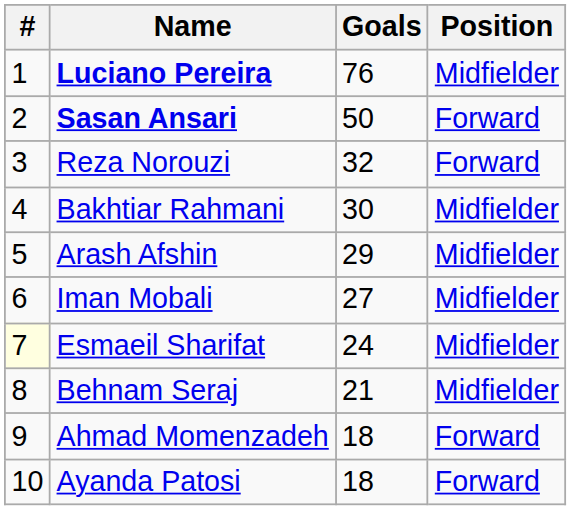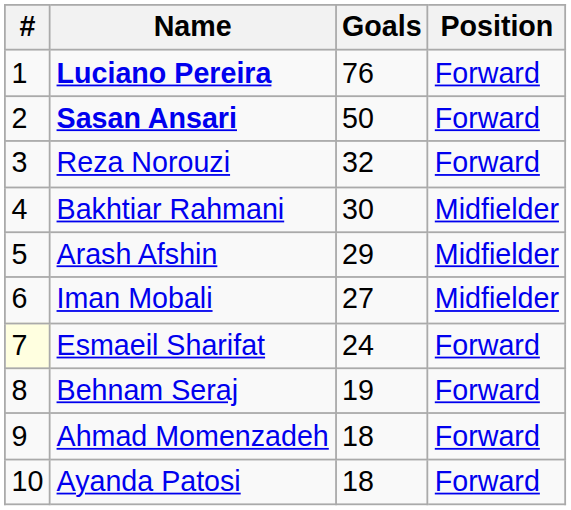 <table class="wikitable">
 <tr>
 <th><strong>#</strong></th>
 <th><strong>Name</strong></th>
 <th><strong>Goals</strong></th>
 <th><strong>Position</strong></th>
 </tr>
 <tr>
 <td>1</td>
 <td><a href='#'><strong>Luciano Pereira</strong></a></td>
 <td>76</td>
-<td><a href='#'>Midfielder</a></td>
+<td><a href='#'>Forward</a></td>
 </tr>
 <tr>
 <td>2</td>
 <td><strong><a href='#'>Sasan Ansari</a></strong></td>
 <td>50</td>
 <td><a href='#'>Forward</a></td>
 </tr>
 <tr>
 <td>3</td>
 <td><a href='#'>Reza Norouzi</a></td>
 <td>32</td>
 <td><a href='#'>Forward</a></td>
 </tr>
 <tr>
 <td>4</td>
 <td><a href='#'>Bakhtiar Rahmani</a></td>
 <td>30</td>
 <td><a href='#'>Midfielder</a></td>
 </tr>
 <tr>
 <td>5</td>
 <td><a href='#'>Arash Afshin</a></td>
 <td>29</td>
 <td><a href='#'>Midfielder</a></td>
 </tr>
 <tr>
 <td>6</td>
 <td><a href='#'>Iman Mobali</a></td>
 <td>27</td>
 <td><a href='#'>Midfielder</a></td>
 </tr>
 <tr>
 <td style="background: lightyellow;">7</td>
 <td><a href='#'>Esmaeil Sharifat</a></td>
 <td>24</td>
-<td><a href='#'>Midfielder</a></td>
+<td><a href='#'>Forward</a></td>
 </tr>
 <tr>
 <td>8</td>
 <td><a href='#'>Behnam Seraj</a></td>
-<td>21</td>
-<td><a href='#'>Midfielder</a></td>
+<td>19</td>
+<td><a href='#'>Forward</a></td>
 </tr>
 <tr>
 <td>9</td>
 <td><a href='#'>Ahmad Momenzadeh</a></td>
 <td>18</td>
 <td><a href='#'>Forward</a></td>
 </tr>
 <tr>
 <td>10</td>
 <td><a href='#'>Ayanda Patosi</a></td>
 <td>18</td>
 <td><a href='#'>Forward</a></td>
 </tr>
 </table>
